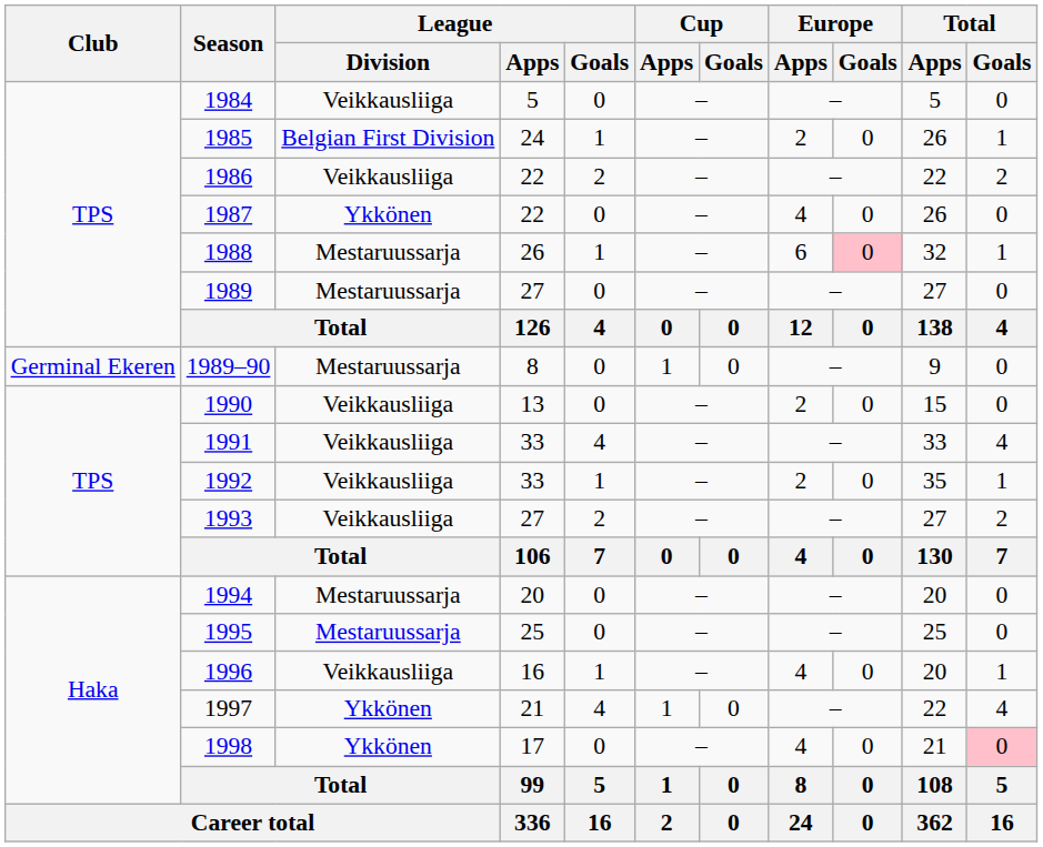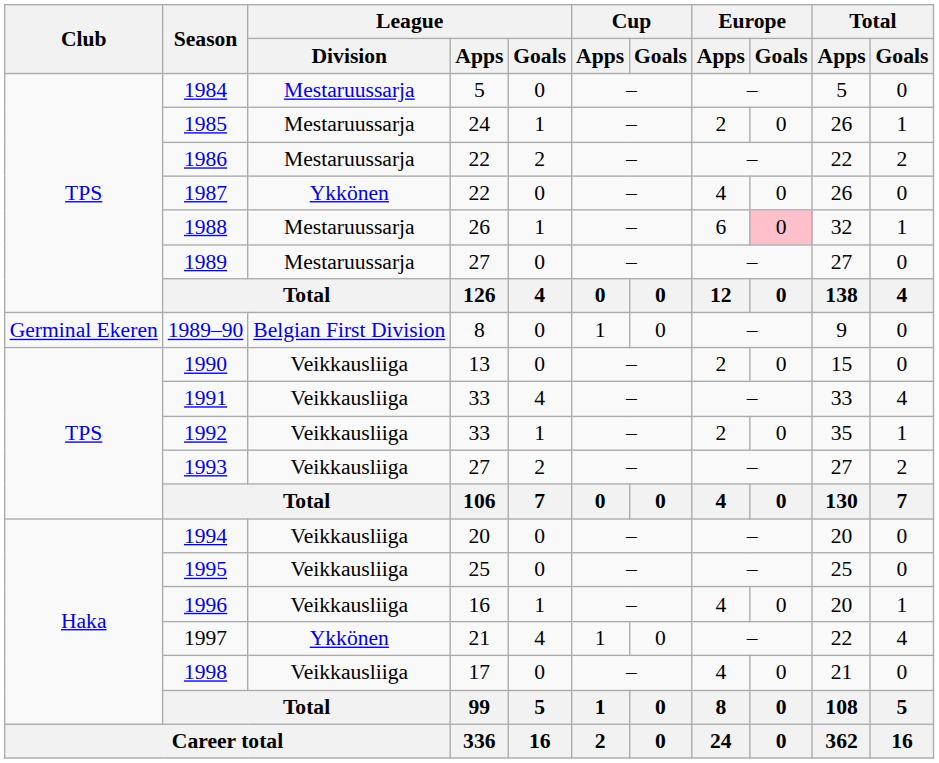 <table class="wikitable" style="text-align:center">
 <tr>
 <th rowspan="2">Club</th>
 <th rowspan="2">Season</th>
 <th colspan="3">League</th>
 <th colspan="2">Cup</th>
 <th colspan="2">Europe</th>
 <th colspan="2">Total</th>
 </tr>
 <tr>
 <th>Division</th>
 <th>Apps</th>
 <th>Goals</th>
 <th>Apps</th>
 <th>Goals</th>
 <th>Apps</th>
 <th>Goals</th>
 <th>Apps</th>
 <th>Goals</th>
 </tr>
 <tr>
 <td rowspan=7><a href='#'>TPS</a></td>
 <td><a href='#'>1984</a></td>
-<td>Veikkausliiga</td>
+<td><a href='#'>Mestaruussarja</a></td>
 <td>5</td>
 <td>0</td>
 <td colspan=2>–</td>
 <td colspan=2>–</td>
 <td>5</td>
 <td>0</td>
 </tr>
 <tr>
 <td><a href='#'>1985</a></td>
-<td><a href='#'>Belgian First Division</a></td>
+<td>Mestaruussarja</td>
 <td>24</td>
 <td>1</td>
 <td colspan=2>–</td>
 <td>2</td>
 <td>0</td>
 <td>26</td>
 <td>1</td>
 </tr>
 <tr>
 <td><a href='#'>1986</a></td>
-<td>Veikkausliiga</td>
+<td>Mestaruussarja</td>
 <td>22</td>
 <td>2</td>
 <td colspan=2>–</td>
 <td colspan=2>–</td>
 <td>22</td>
 <td>2</td>
 </tr>
 <tr>
 <td><a href='#'>1987</a></td>
 <td><a href='#'>Ykkönen</a></td>
 <td>22</td>
 <td>0</td>
 <td colspan=2>–</td>
 <td>4</td>
 <td>0</td>
 <td>26</td>
 <td>0</td>
 </tr>
 <tr>
 <td><a href='#'>1988</a></td>
 <td>Mestaruussarja</td>
 <td>26</td>
 <td>1</td>
 <td colspan=2>–</td>
 <td>6</td>
 <td style="background: pink;">0</td>
 <td>32</td>
 <td>1</td>
 </tr>
 <tr>
 <td><a href='#'>1989</a></td>
 <td>Mestaruussarja</td>
 <td>27</td>
 <td>0</td>
 <td colspan=2>–</td>
 <td colspan=2>–</td>
 <td>27</td>
 <td>0</td>
 </tr>
 <tr>
 <th colspan=2>Total</th>
 <th>126</th>
 <th>4</th>
 <th>0</th>
 <th>0</th>
 <th>12</th>
 <th>0</th>
 <th>138</th>
 <th>4</th>
 </tr>
 <tr>
 <td><a href='#'>Germinal Ekeren</a></td>
 <td><a href='#'>1989–90</a></td>
-<td>Mestaruussarja</td>
+<td><a href='#'>Belgian First Division</a></td>
 <td>8</td>
 <td>0</td>
 <td>1</td>
 <td>0</td>
 <td colspan=2>–</td>
 <td>9</td>
 <td>0</td>
 </tr>
 <tr>
 <td rowspan=5><a href='#'>TPS</a></td>
 <td><a href='#'>1990</a></td>
 <td>Veikkausliiga</td>
 <td>13</td>
 <td>0</td>
 <td colspan=2>–</td>
 <td>2</td>
 <td>0</td>
 <td>15</td>
 <td>0</td>
 </tr>
 <tr>
 <td><a href='#'>1991</a></td>
 <td>Veikkausliiga</td>
 <td>33</td>
 <td>4</td>
 <td colspan=2>–</td>
 <td colspan=2>–</td>
 <td>33</td>
 <td>4</td>
 </tr>
 <tr>
 <td><a href='#'>1992</a></td>
 <td>Veikkausliiga</td>
 <td>33</td>
 <td>1</td>
 <td colspan=2>–</td>
 <td>2</td>
 <td>0</td>
 <td>35</td>
 <td>1</td>
 </tr>
 <tr>
 <td><a href='#'>1993</a></td>
 <td>Veikkausliiga</td>
 <td>27</td>
 <td>2</td>
 <td colspan=2>–</td>
 <td colspan=2>–</td>
 <td>27</td>
 <td>2</td>
 </tr>
 <tr>
 <th colspan=2>Total</th>
 <th>106</th>
 <th>7</th>
 <th>0</th>
 <th>0</th>
 <th>4</th>
 <th>0</th>
 <th>130</th>
 <th>7</th>
 </tr>
 <tr>
 <td rowspan=6><a href='#'>Haka</a></td>
 <td><a href='#'>1994</a></td>
-<td>Mestaruussarja</td>
+<td>Veikkausliiga</td>
 <td>20</td>
 <td>0</td>
 <td colspan=2>–</td>
 <td colspan=2>–</td>
 <td>20</td>
 <td>0</td>
 </tr>
 <tr>
 <td><a href='#'>1995</a></td>
-<td><a href='#'>Mestaruussarja</a></td>
+<td>Veikkausliiga</td>
 <td>25</td>
 <td>0</td>
 <td colspan=2>–</td>
 <td colspan=2>–</td>
 <td>25</td>
 <td>0</td>
 </tr>
 <tr>
 <td><a href='#'>1996</a></td>
 <td>Veikkausliiga</td>
 <td>16</td>
 <td>1</td>
 <td colspan=2>–</td>
 <td>4</td>
 <td>0</td>
 <td>20</td>
 <td>1</td>
 </tr>
 <tr>
 <td>1997</td>
 <td><a href='#'>Ykkönen</a></td>
 <td>21</td>
 <td>4</td>
 <td>1</td>
 <td>0</td>
 <td colspan=2>–</td>
 <td>22</td>
 <td>4</td>
 </tr>
 <tr>
 <td><a href='#'>1998</a></td>
-<td><a href='#'>Ykkönen</a></td>
+<td>Veikkausliiga</td>
 <td>17</td>
 <td>0</td>
 <td colspan=2>–</td>
 <td>4</td>
 <td>0</td>
 <td>21</td>
-<td style="background: pink;">0</td>
+<td>0</td>
 </tr>
 <tr>
 <th colspan=2>Total</th>
 <th>99</th>
 <th>5</th>
 <th>1</th>
 <th>0</th>
 <th>8</th>
 <th>0</th>
 <th>108</th>
 <th>5</th>
 </tr>
 <tr>
 <th colspan="3">Career total</th>
 <th>336</th>
 <th>16</th>
 <th>2</th>
 <th>0</th>
 <th>24</th>
 <th>0</th>
 <th>362</th>
 <th>16</th>
 </tr>
 </table>
